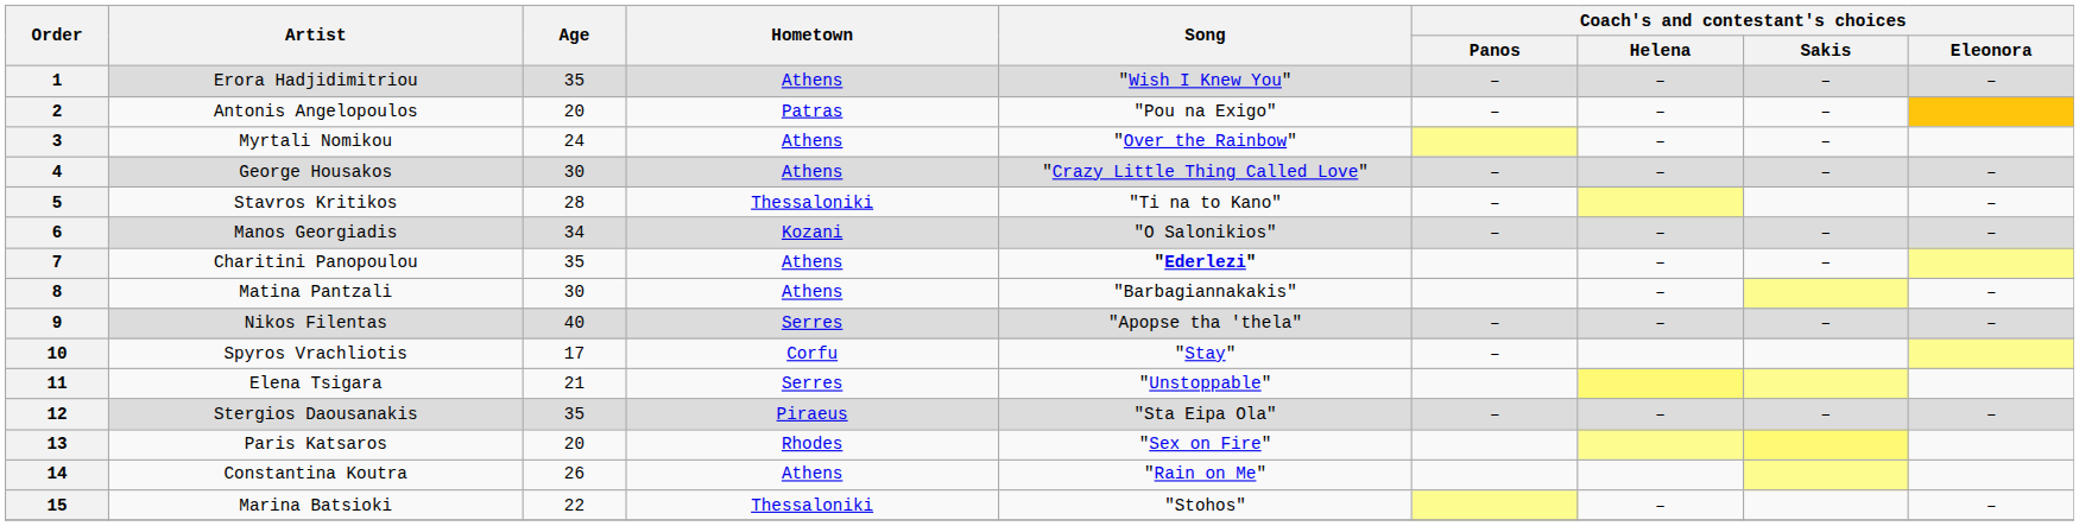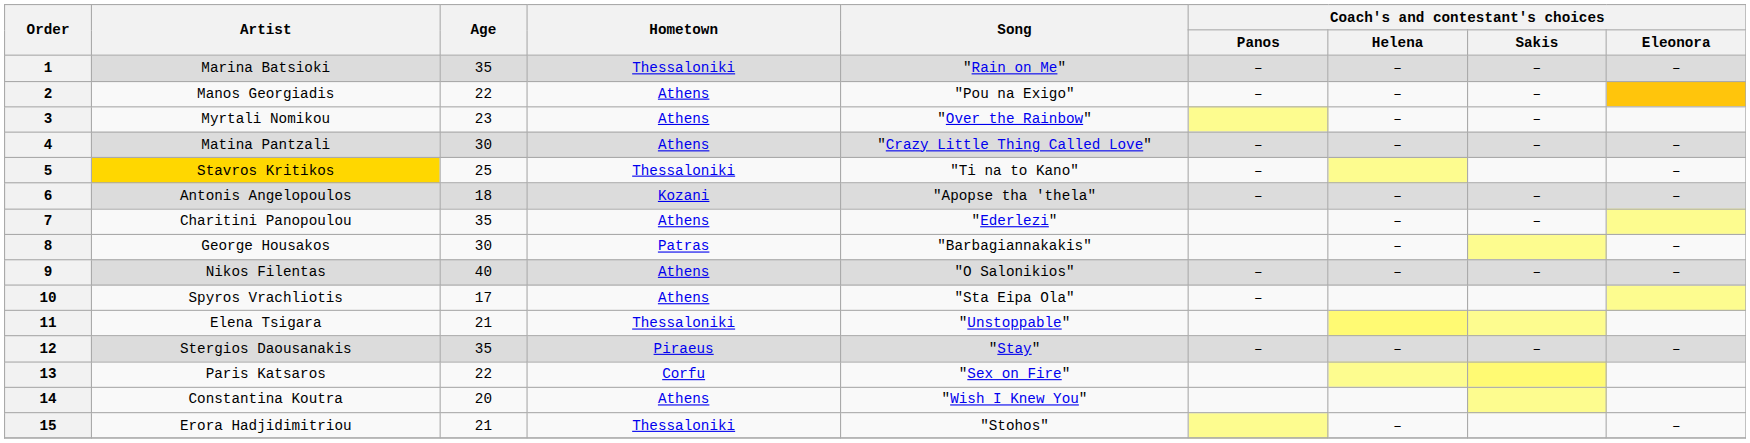 <table class="wikitable" style="text-align:center; line-height:17px; width:100%;">
 <tr>
 <th scope="col" rowspan="2" width="05%">Order</th>
 <th scope="col" rowspan="2" width="20%">Artist</th>
 <th scope="col" rowspan="2" width="05%">Age</th>
 <th scope="col" rowspan="2" width="18%">Hometown</th>
 <th scope="col" rowspan="2" width="20%">Song</th>
 <th scope="col" colspan="4" width="32%">Coach's and contestant's choices</th>
 </tr>
 <tr>
 <th width="08%">Panos</th>
 <th width="08%">Helena</th>
 <th width="08%">Sakis</th>
 <th width="08%">Eleonora</th>
 </tr>
 <tr style="background:#DCDCDC;" |>
 <th>1</th>
-<td>Erora Hadjidimitriou</td>
+<td>Marina Batsioki</td>
 <td>35</td>
-<td><a href='#'>Athens</a></td>
-<td>"<a href='#'>Wish I Knew You</a>"</td>
+<td><a href='#'>Thessaloniki</a></td>
+<td>"<a href='#'>Rain on Me</a>"</td>
 <td>–</td>
 <td>–</td>
 <td>–</td>
 <td>–</td>
 </tr>
 <tr>
 <th>2</th>
-<td>Antonis Angelopoulos</td>
-<td>20</td>
-<td><a href='#'>Patras</a></td>
+<td>Manos Georgiadis</td>
+<td>22</td>
+<td><a href='#'>Athens</a></td>
 <td>"Pou na Exigo"</td>
 <td>–</td>
 <td>–</td>
 <td>–</td>
 <td style="background:#FFC50C;"></td>
 </tr>
 <tr>
 <th>3</th>
 <td>Myrtali Nomikou</td>
-<td>24</td>
+<td>23</td>
 <td><a href='#'>Athens</a></td>
 <td>"<a href='#'>Over the Rainbow</a>"</td>
 <td style="background:#fdfc8f;"></td>
 <td>–</td>
 <td>–</td>
 <td></td>
 </tr>
 <tr style="background:#DCDCDC;" |>
 <th>4</th>
-<td>George Housakos</td>
+<td>Matina Pantzali</td>
 <td>30</td>
 <td><a href='#'>Athens</a></td>
 <td>"<a href='#'>Crazy Little Thing Called Love</a>"</td>
 <td>–</td>
 <td>–</td>
 <td>–</td>
 <td>–</td>
 </tr>
 <tr>
 <th>5</th>
-<td>Stavros Kritikos</td>
-<td>28</td>
+<td style="background: gold;">Stavros Kritikos</td>
+<td>25</td>
 <td><a href='#'>Thessaloniki</a></td>
 <td>"Ti na to Kano"</td>
 <td>–</td>
 <td style="background:#fdfc8f;"></td>
 <td></td>
 <td>–</td>
 </tr>
 <tr style="background:#DCDCDC;" |>
 <th>6</th>
-<td>Manos Georgiadis</td>
-<td>34</td>
+<td>Antonis Angelopoulos</td>
+<td>18</td>
 <td><a href='#'>Kozani</a></td>
-<td>"O Salonikios"</td>
+<td>"Apopse tha 'thela"</td>
 <td>–</td>
 <td>–</td>
 <td>–</td>
 <td>–</td>
 </tr>
 <tr>
 <th>7</th>
 <td>Charitini Panopoulou</td>
 <td>35</td>
 <td><a href='#'>Athens</a></td>
-<td><strong>"<a href='#'>Ederlezi</a>"</strong></td>
+<td>"<a href='#'>Ederlezi</a>"</td>
 <td></td>
 <td>–</td>
 <td>–</td>
 <td style="background:#fdfc8f;"></td>
 </tr>
 <tr>
 <th>8</th>
-<td>Matina Pantzali</td>
+<td>George Housakos</td>
 <td>30</td>
-<td><a href='#'>Athens</a></td>
+<td><a href='#'>Patras</a></td>
 <td>"Barbagiannakakis"</td>
 <td></td>
 <td>–</td>
 <td style="background:#fdfc8f;"></td>
 <td>–</td>
 </tr>
 <tr style="background:#DCDCDC;" |>
 <th>9</th>
 <td>Nikos Filentas</td>
 <td>40</td>
-<td><a href='#'>Serres</a></td>
-<td>"Apopse tha 'thela"</td>
+<td><a href='#'>Athens</a></td>
+<td>"O Salonikios"</td>
 <td>–</td>
 <td>–</td>
 <td>–</td>
 <td>–</td>
 </tr>
 <tr>
 <th>10</th>
 <td>Spyros Vrachliotis</td>
 <td>17</td>
-<td><a href='#'>Corfu</a></td>
-<td>"<a href='#'>Stay</a>"</td>
+<td><a href='#'>Athens</a></td>
+<td>"Sta Eipa Ola"</td>
 <td>–</td>
 <td></td>
 <td></td>
 <td style="background:#fdfc8f;"></td>
 </tr>
 <tr>
 <th>11</th>
 <td>Elena Tsigara</td>
 <td>21</td>
-<td><a href='#'>Serres</a></td>
+<td><a href='#'>Thessaloniki</a></td>
 <td>"<a href='#'>Unstoppable</a>"</td>
 <td></td>
 <td bgcolor="#fffa73"><strong></strong></td>
 <td style="background:#fdfc8f;"></td>
 <td></td>
 </tr>
 <tr style="background:#DCDCDC;" |>
 <th>12</th>
 <td>Stergios Daousanakis</td>
 <td>35</td>
 <td><a href='#'>Piraeus</a></td>
-<td>"Sta Eipa Ola"</td>
+<td>"<a href='#'>Stay</a>"</td>
 <td>–</td>
 <td>–</td>
 <td>–</td>
 <td>–</td>
 </tr>
 <tr>
 <th>13</th>
 <td>Paris Katsaros</td>
-<td>20</td>
-<td><a href='#'>Rhodes</a></td>
+<td>22</td>
+<td><a href='#'>Corfu</a></td>
 <td>"<a href='#'>Sex on Fire</a>"</td>
 <td></td>
 <td style="background:#fdfc8f;"></td>
 <td bgcolor="#fffa73"><strong></strong></td>
 <td></td>
 </tr>
 <tr>
 <th>14</th>
 <td>Constantina Koutra</td>
-<td>26</td>
+<td>20</td>
 <td><a href='#'>Athens</a></td>
-<td>"<a href='#'>Rain on Me</a>"</td>
+<td>"<a href='#'>Wish I Knew You</a>"</td>
 <td></td>
 <td></td>
 <td style="background:#fdfc8f;"></td>
 <td></td>
 </tr>
 <tr>
 <th>15</th>
-<td>Marina Batsioki</td>
-<td>22</td>
+<td>Erora Hadjidimitriou</td>
+<td>21</td>
 <td><a href='#'>Thessaloniki</a></td>
 <td>"Stohos"</td>
 <td style="background:#fdfc8f;"></td>
 <td>–</td>
 <td></td>
 <td>–</td>
 </tr>
 <tr>
 </tr>
 </table>
